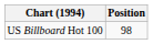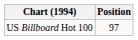 <table class="wikitable sortable">
 <tr>
 <th>Chart (1994)</th>
 <th>Position</th>
 </tr>
 <tr>
 <td>US <em>Billboard</em> Hot 100</td>
-<td align="center">98</td>
+<td align="center">97</td>
 </tr>
 </table>
